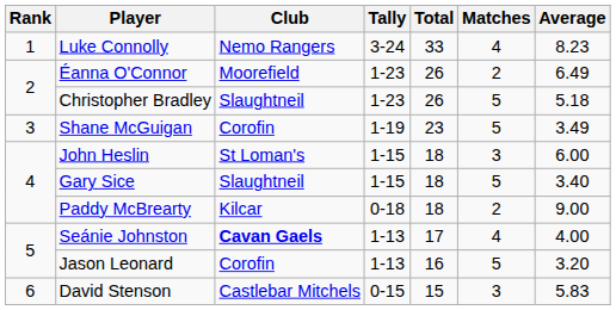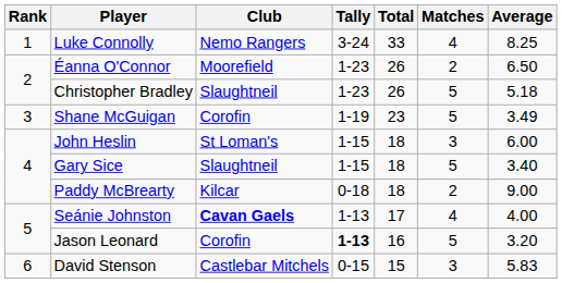 <table class="wikitable">
 <tr>
 <th>Rank</th>
 <th>Player</th>
 <th>Club</th>
 <th>Tally</th>
 <th>Total</th>
 <th>Matches</th>
 <th>Average</th>
 </tr>
 <tr>
 <td rowspan="1" style="text-align:center;">1</td>
 <td><a href='#'>Luke Connolly</a></td>
 <td><a href='#'>Nemo Rangers</a></td>
 <td align=center>3-24</td>
 <td align=center>33</td>
 <td align=center>4</td>
-<td align=center>8.23</td>
+<td align=center>8.25</td>
 </tr>
 <tr>
 <td rowspan="2" style="text-align:center;">2</td>
 <td><a href='#'>Éanna O'Connor</a></td>
 <td><a href='#'>Moorefield</a></td>
 <td align=center>1-23</td>
 <td align=center>26</td>
 <td align=center>2</td>
-<td align=center>6.49</td>
+<td align=center>6.50</td>
 </tr>
 <tr>
 <td>Christopher Bradley</td>
 <td><a href='#'>Slaughtneil</a></td>
 <td align=center>1-23</td>
 <td align=center>26</td>
 <td align=center>5</td>
 <td align=center>5.18</td>
 </tr>
 <tr>
 <td rowspan="1" style="text-align:center;">3</td>
 <td><a href='#'>Shane McGuigan</a></td>
 <td><a href='#'>Corofin</a></td>
 <td align=center>1-19</td>
 <td align=center>23</td>
 <td align=center>5</td>
 <td align=center>3.49</td>
 </tr>
 <tr>
 <td rowspan="3" style="text-align:center;">4</td>
 <td><a href='#'>John Heslin</a></td>
 <td><a href='#'>St Loman's</a></td>
 <td align=center>1-15</td>
 <td align=center>18</td>
 <td align=center>3</td>
 <td align=center>6.00</td>
 </tr>
 <tr>
 <td><a href='#'>Gary Sice</a></td>
 <td><a href='#'>Slaughtneil</a></td>
 <td align=center>1-15</td>
 <td align=center>18</td>
 <td align=center>5</td>
 <td align=center>3.40</td>
 </tr>
 <tr>
 <td><a href='#'>Paddy McBrearty</a></td>
 <td><a href='#'>Kilcar</a></td>
 <td align=center>0-18</td>
 <td align=center>18</td>
 <td align=center>2</td>
 <td align=center>9.00</td>
 </tr>
 <tr>
 <td rowspan="2" style="text-align:center;">5</td>
 <td><a href='#'>Seánie Johnston</a></td>
 <td><strong><a href='#'>Cavan Gaels</a></strong></td>
 <td align=center>1-13</td>
 <td align=center>17</td>
 <td align=center>4</td>
 <td align=center>4.00</td>
 </tr>
 <tr>
 <td>Jason Leonard</td>
 <td><a href='#'>Corofin</a></td>
-<td align=center>1-13</td>
+<td align=center><strong>1-13</strong></td>
 <td align=center>16</td>
 <td align=center>5</td>
 <td align=center>3.20</td>
 </tr>
 <tr>
 <td rowspan="1" style="text-align:center;">6</td>
 <td>David Stenson</td>
 <td><a href='#'>Castlebar Mitchels</a></td>
 <td align=center>0-15</td>
 <td align=center>15</td>
 <td align=center>3</td>
 <td align=center>5.83</td>
 </tr>
 </table>
